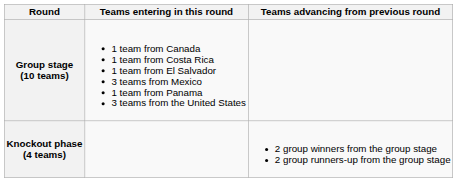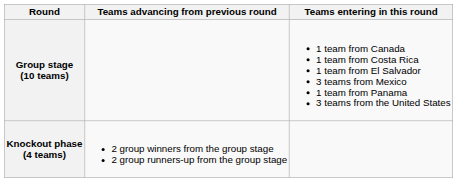 <table class="wikitable">
 <tr>
 <th>Round</th>
+<th>Teams advancing from previous round</th>
 <th>Teams entering in this round</th>
-<th>Teams advancing from previous round</th>
 </tr>
 <tr>
 <th>Group stage<br>(10 teams)</th>
+<td></td>
 <td><br><ul><li>1 team from Canada</li><li>1 team from Costa Rica</li><li>1 team from El Salvador</li><li>3 teams from Mexico</li><li>1 team from Panama</li><li>3 teams from the United States</li></ul></td>
-<td></td>
 </tr>
 <tr>
 <th>Knockout phase<br>(4 teams)</th>
+<td><br><ul><li>2 group winners from the group stage</li><li>2 group runners-up from the group stage</li></ul></td>
 <td></td>
-<td><br><ul><li>2 group winners from the group stage</li><li>2 group runners-up from the group stage</li></ul></td>
 </tr>
 </table>
